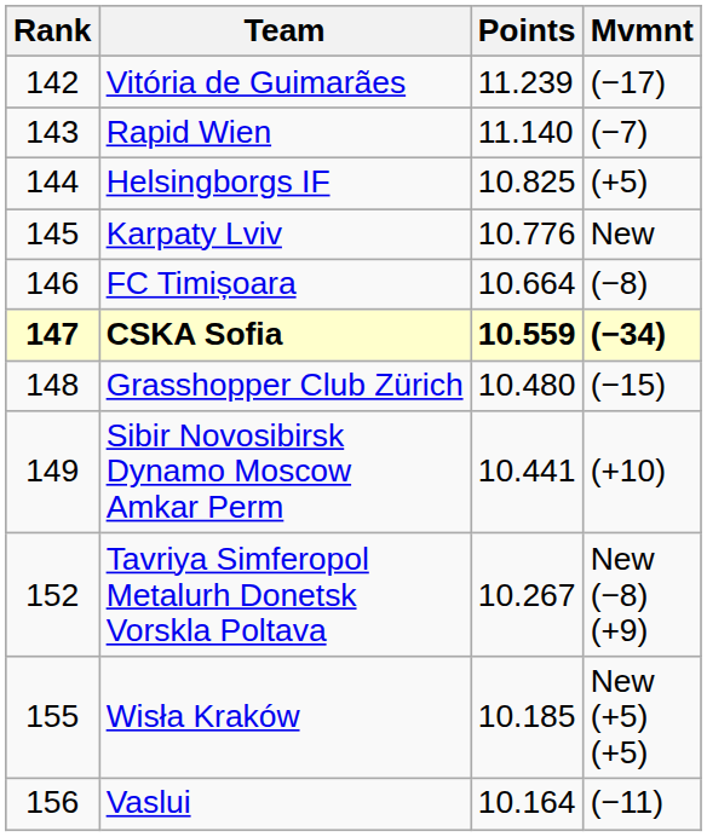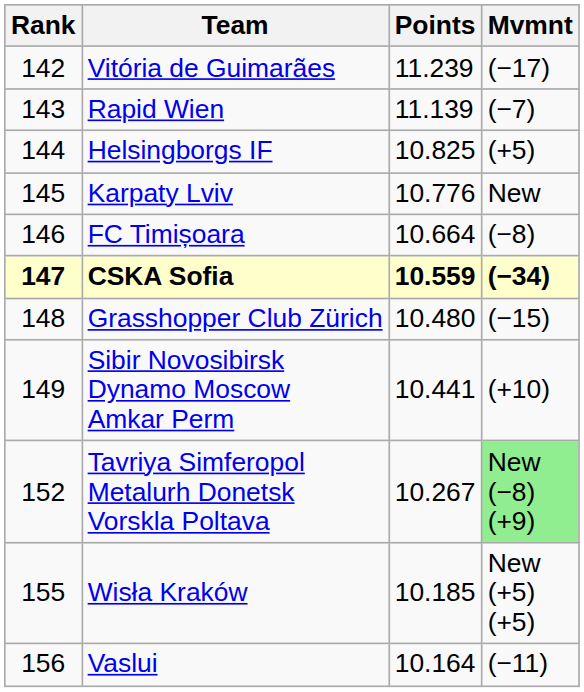 <table class="wikitable" style="text-align: center;">
 <tr>
 <th>Rank</th>
 <th>Team</th>
 <th>Points</th>
 <th>Mvmnt</th>
 </tr>
 <tr>
 <td>142</td>
 <td align=left> <a href='#'>Vitória de Guimarães</a></td>
 <td align=left>11.239</td>
 <td align=left> (−17)</td>
 </tr>
 <tr>
 <td>143</td>
 <td align=left> <a href='#'>Rapid Wien</a></td>
-<td align=left>11.140</td>
+<td align=left>11.139</td>
 <td align=left> (−7)</td>
 </tr>
 <tr>
 <td>144</td>
 <td align=left> <a href='#'>Helsingborgs IF</a></td>
 <td align=left>10.825</td>
 <td align=left> (+5)</td>
 </tr>
 <tr>
 <td>145</td>
 <td align=left> <a href='#'>Karpaty Lviv</a></td>
 <td align=left>10.776</td>
 <td align=left>New</td>
 </tr>
 <tr>
 <td>146</td>
 <td align=left> <a href='#'>FC Timișoara</a></td>
 <td align=left>10.664</td>
 <td align=left> (−8)</td>
 </tr>
 <tr bgcolor="ffffcc">
 <td><strong>147</strong></td>
 <td align=left> <strong>CSKA Sofia</strong></td>
 <td align=left><strong>10.559</strong></td>
 <td align=left> <strong>(−34)</strong></td>
 </tr>
 <tr>
 <td>148</td>
 <td align=left> <a href='#'>Grasshopper Club Zürich</a></td>
 <td align=left>10.480</td>
 <td align=left> (−15)</td>
 </tr>
 <tr>
 <td>149</td>
 <td align=left> <a href='#'>Sibir Novosibirsk</a><br> <a href='#'>Dynamo Moscow</a><br> <a href='#'>Amkar Perm</a></td>
 <td align=left>10.441</td>
 <td align=left> (+10)</td>
 </tr>
 <tr>
 <td>152</td>
 <td align=left> <a href='#'>Tavriya Simferopol</a><br> <a href='#'>Metalurh Donetsk</a><br> <a href='#'>Vorskla Poltava</a></td>
 <td align=left>10.267</td>
-<td align=left>New<br> (−8)<br> (+9)</td>
+<td align=left style="background: lightgreen;">New<br> (−8)<br> (+9)</td>
 </tr>
 <tr>
 <td>155</td>
 <td align=left> <a href='#'>Wisła Kraków</a></td>
 <td align=left>10.185</td>
 <td align=left>New<br> (+5)<br> (+5)</td>
 </tr>
 <tr>
 <td>156</td>
 <td align=left> <a href='#'>Vaslui</a></td>
 <td align=left>10.164</td>
 <td align=left> (−11)</td>
 </tr>
 </table>
